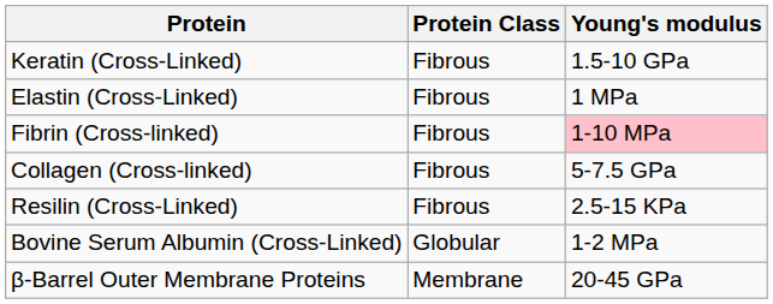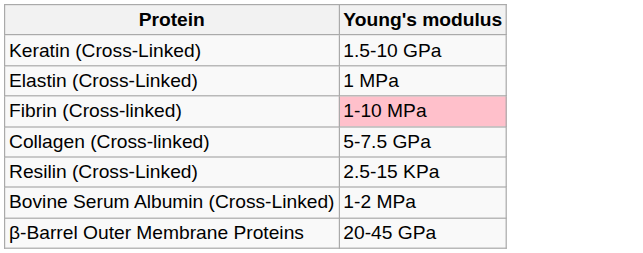 <table class="wikitable">
 <tr>
 <th>Protein</th>
-<th>Protein Class</th>
 <th>Young's modulus</th>
 </tr>
 <tr>
 <td>Keratin (Cross-Linked)</td>
-<td>Fibrous</td>
 <td>1.5-10 GPa</td>
 </tr>
 <tr>
 <td>Elastin (Cross-Linked)</td>
-<td>Fibrous</td>
 <td>1 MPa</td>
 </tr>
 <tr>
 <td>Fibrin (Cross-linked)</td>
-<td>Fibrous</td>
 <td style="background: pink;">1-10 MPa</td>
 </tr>
 <tr>
 <td>Collagen (Cross-linked)</td>
-<td>Fibrous</td>
 <td>5-7.5 GPa</td>
 </tr>
 <tr>
 <td>Resilin (Cross-Linked)</td>
-<td>Fibrous</td>
 <td>2.5-15 KPa</td>
 </tr>
 <tr>
 <td>Bovine Serum Albumin (Cross-Linked)</td>
-<td>Globular</td>
 <td>1-2 MPa</td>
 </tr>
 <tr>
 <td>β-Barrel Outer Membrane Proteins</td>
-<td>Membrane</td>
 <td>20-45 GPa</td>
 </tr>
 </table>
